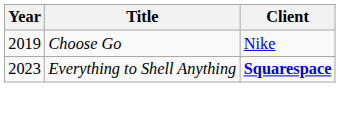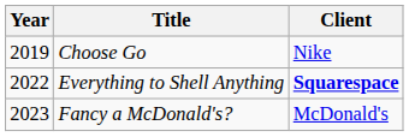 <table class="wikitable">
 <tr>
 <th>Year</th>
 <th>Title</th>
 <th>Client</th>
 </tr>
 <tr>
 <td>2019</td>
 <td><em>Choose Go</em></td>
 <td><a href='#'>Nike</a></td>
 </tr>
 <tr>
-<td>2023</td>
+<td>2022</td>
 <td><em>Everything to Shell Anything</em></td>
 <td><strong><a href='#'>Squarespace</a></strong></td>
 </tr>
+<tr>
+<td>2023</td>
+<td><em>Fancy a McDonald's?</em></td>
+<td><a href='#'>McDonald's</a></td>
+</tr>
 </table>
